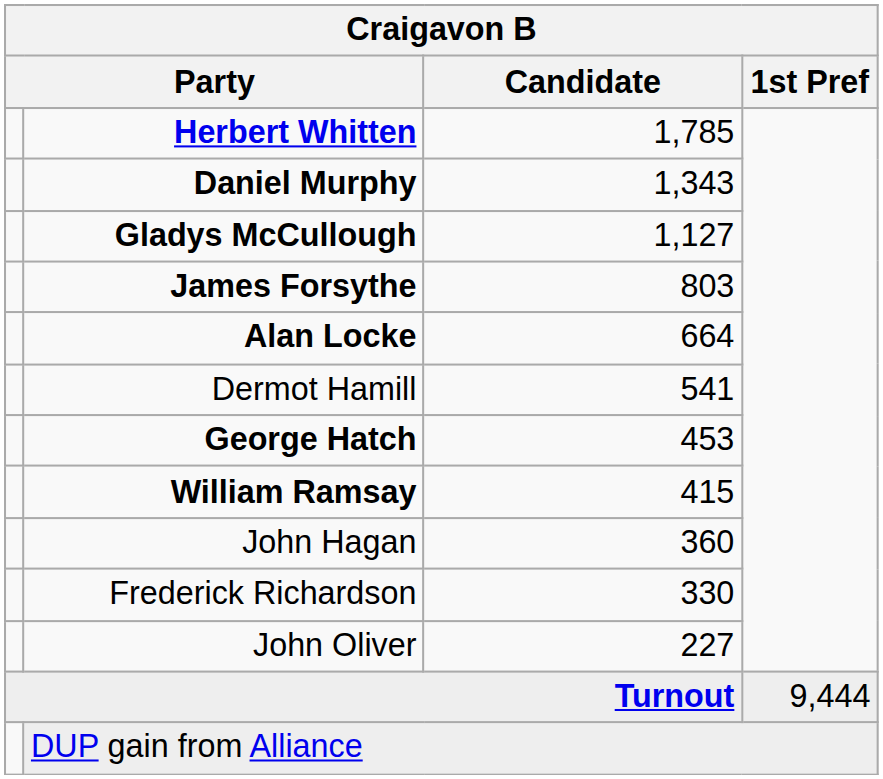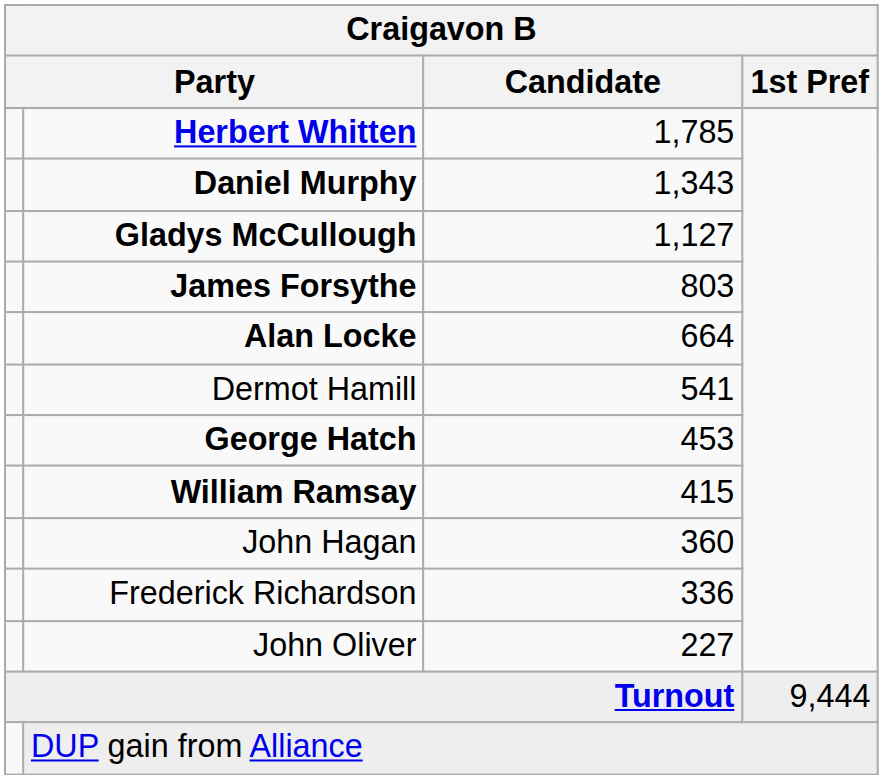 <table class="wikitable">
 <tr>
 <th colspan="4" align="center">Craigavon B</th>
 </tr>
 <tr>
 <th colspan="2" align="center" width=200>Party</th>
 <th width=150>Candidate</th>
 <th width=60>1st Pref</th>
 </tr>
 <tr>
 <td></td>
 <td align="right"><strong><a href='#'>Herbert Whitten</a></strong></td>
 <td align="right">1,785</td>
 </tr>
 <tr>
 <td></td>
 <td align="right"><strong>Daniel Murphy</strong></td>
 <td align="right">1,343</td>
 </tr>
 <tr>
 <td></td>
 <td align="right"><strong>Gladys McCullough</strong></td>
 <td align="right">1,127</td>
 </tr>
 <tr>
 <td></td>
 <td align="right"><strong>James Forsythe</strong></td>
 <td align="right">803</td>
 </tr>
 <tr>
 <td></td>
 <td align="right"><strong>Alan Locke</strong></td>
 <td align="right">664</td>
 </tr>
 <tr>
 <td></td>
 <td align="right">Dermot Hamill</td>
 <td align="right">541</td>
 </tr>
 <tr>
 <td></td>
 <td align="right"><strong>George Hatch</strong></td>
 <td align="right">453</td>
 </tr>
 <tr>
 <td></td>
 <td align="right"><strong>William Ramsay</strong></td>
 <td align="right">415</td>
 </tr>
 <tr>
 <td></td>
 <td align="right">John Hagan</td>
 <td align="right">360</td>
 </tr>
 <tr>
 <td></td>
 <td align="right">Frederick Richardson</td>
-<td align="right">330</td>
+<td align="right">336</td>
 </tr>
 <tr>
 <td></td>
 <td align="right">John Oliver</td>
 <td align="right">227</td>
 </tr>
 <tr bgcolor="EEEEEE">
 <td colspan=3 align="right"><strong><a href='#'>Turnout</a></strong></td>
 <td align="right">9,444</td>
 </tr>
 <tr>
 <td bgcolor=></td>
 <td colspan=3 bgcolor="EEEEEE"><a href='#'>DUP</a> gain from <a href='#'>Alliance</a></td>
 </tr>
 </table>
